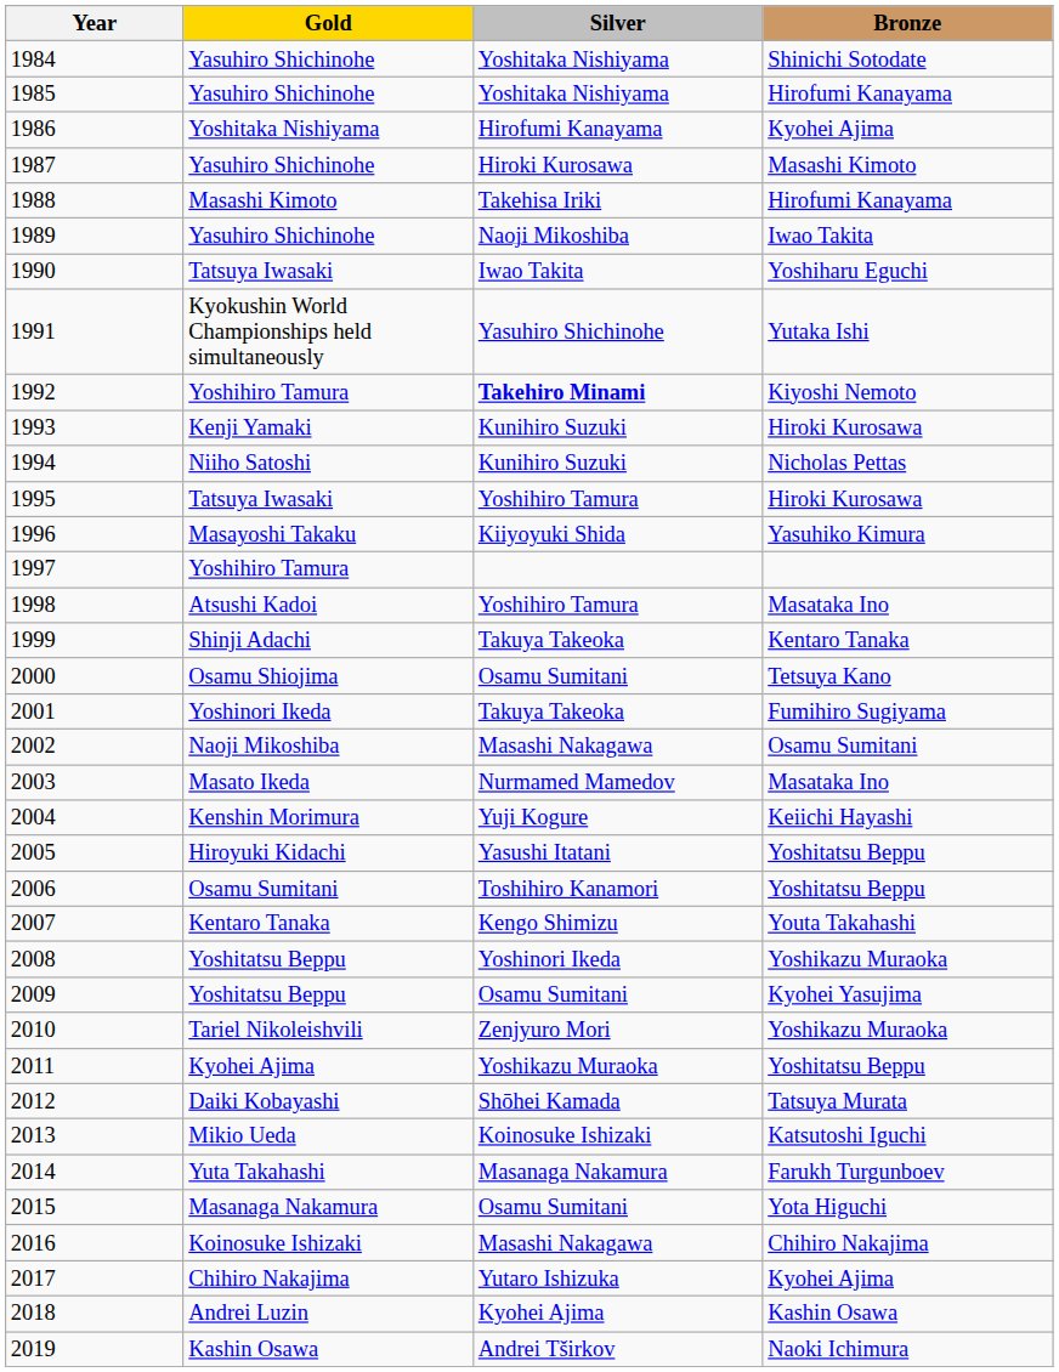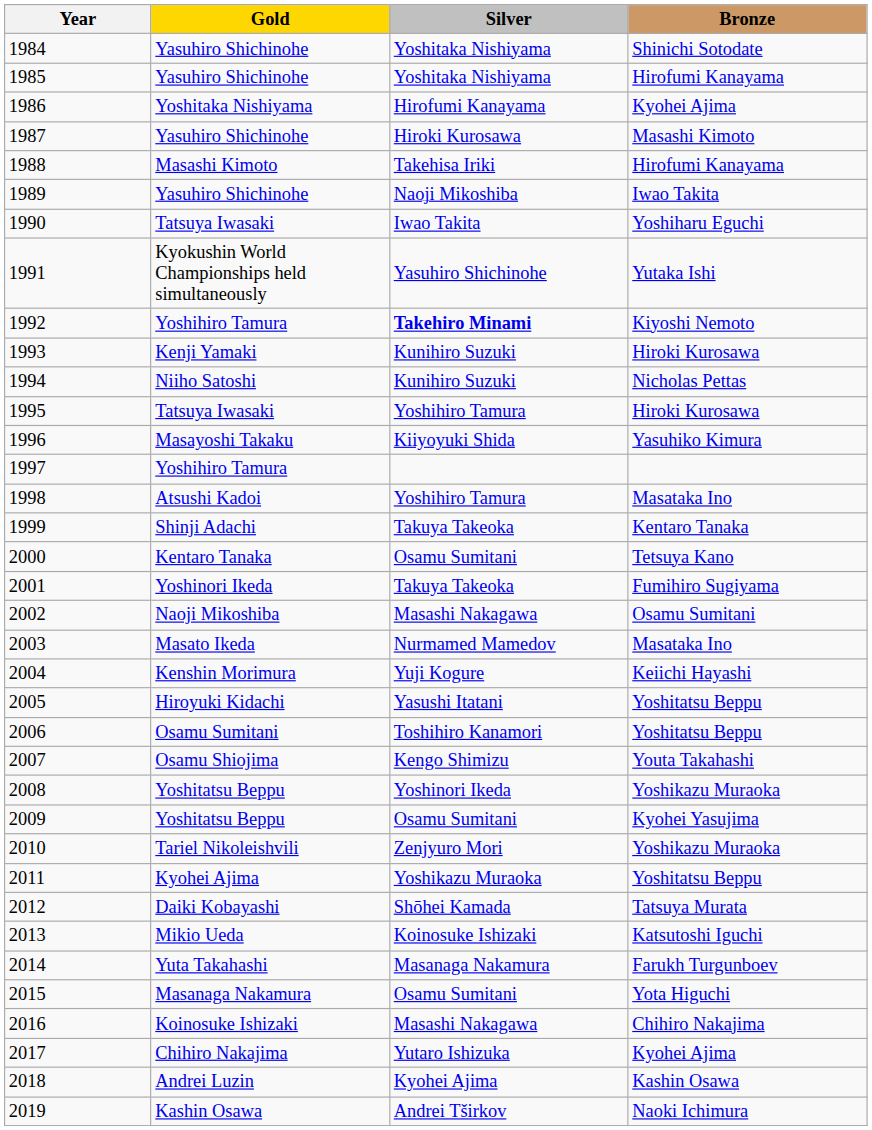 <table class="wikitable">
 <tr align=center>
 <th width="120">Year</th>
 <td width="200" bgcolor="gold"><strong>Gold</strong></td>
 <td width="200" bgcolor="silver"><strong>Silver</strong></td>
 <td width="200" bgcolor="CC9966"><strong>Bronze</strong></td>
 </tr>
 <tr>
 <td>1984</td>
 <td> <a href='#'>Yasuhiro Shichinohe</a></td>
 <td> <a href='#'>Yoshitaka Nishiyama</a></td>
 <td> <a href='#'>Shinichi Sotodate</a></td>
 </tr>
 <tr>
 <td>1985</td>
 <td> <a href='#'>Yasuhiro Shichinohe</a></td>
 <td> <a href='#'>Yoshitaka Nishiyama</a></td>
 <td> <a href='#'>Hirofumi Kanayama</a></td>
 </tr>
 <tr>
 <td>1986</td>
 <td> <a href='#'>Yoshitaka Nishiyama</a></td>
 <td> <a href='#'>Hirofumi Kanayama</a></td>
 <td> <a href='#'>Kyohei Ajima</a></td>
 </tr>
 <tr>
 <td>1987</td>
 <td> <a href='#'>Yasuhiro Shichinohe</a></td>
 <td> <a href='#'>Hiroki Kurosawa</a></td>
 <td> <a href='#'>Masashi Kimoto</a></td>
 </tr>
 <tr>
 <td>1988</td>
 <td> <a href='#'>Masashi Kimoto</a></td>
 <td> <a href='#'>Takehisa Iriki</a></td>
 <td> <a href='#'>Hirofumi Kanayama</a></td>
 </tr>
 <tr>
 <td>1989</td>
 <td> <a href='#'>Yasuhiro Shichinohe</a></td>
 <td> <a href='#'>Naoji Mikoshiba</a></td>
 <td> <a href='#'>Iwao Takita</a></td>
 </tr>
 <tr>
 <td>1990</td>
 <td> <a href='#'>Tatsuya Iwasaki</a></td>
 <td> <a href='#'>Iwao Takita</a></td>
 <td> <a href='#'>Yoshiharu Eguchi</a></td>
 </tr>
 <tr>
 <td>1991</td>
 <td>Kyokushin World Championships held simultaneously</td>
 <td> <a href='#'>Yasuhiro Shichinohe</a></td>
 <td> <a href='#'>Yutaka Ishi</a></td>
 </tr>
 <tr>
 <td>1992</td>
 <td> <a href='#'>Yoshihiro Tamura</a></td>
 <td><strong> <a href='#'>Takehiro Minami</a></strong></td>
 <td> <a href='#'>Kiyoshi Nemoto</a></td>
 </tr>
 <tr>
 <td>1993</td>
 <td> <a href='#'>Kenji Yamaki</a></td>
 <td> <a href='#'>Kunihiro Suzuki</a></td>
 <td> <a href='#'>Hiroki Kurosawa</a></td>
 </tr>
 <tr>
 <td>1994</td>
 <td> <a href='#'>Niiho Satoshi</a></td>
 <td> <a href='#'>Kunihiro Suzuki</a></td>
 <td> <a href='#'>Nicholas Pettas</a></td>
 </tr>
 <tr>
 <td>1995</td>
 <td> <a href='#'>Tatsuya Iwasaki</a></td>
 <td> <a href='#'>Yoshihiro Tamura</a></td>
 <td> <a href='#'>Hiroki Kurosawa</a></td>
 </tr>
 <tr>
 <td>1996</td>
 <td> <a href='#'>Masayoshi Takaku</a></td>
 <td> <a href='#'>Kiiyoyuki Shida</a></td>
 <td> <a href='#'>Yasuhiko Kimura</a></td>
 </tr>
 <tr>
 <td>1997</td>
 <td> <a href='#'>Yoshihiro Tamura</a></td>
 <td></td>
 </tr>
 <tr>
 <td>1998</td>
 <td> <a href='#'>Atsushi Kadoi</a></td>
 <td> <a href='#'>Yoshihiro Tamura</a></td>
 <td> <a href='#'>Masataka Ino</a></td>
 </tr>
 <tr>
 <td>1999</td>
 <td> <a href='#'>Shinji Adachi</a></td>
 <td> <a href='#'>Takuya Takeoka</a></td>
 <td> <a href='#'>Kentaro Tanaka</a></td>
 </tr>
 <tr>
 <td>2000</td>
-<td> <a href='#'>Osamu Shiojima</a></td>
+<td> <a href='#'>Kentaro Tanaka</a></td>
 <td> <a href='#'>Osamu Sumitani</a></td>
 <td> <a href='#'>Tetsuya Kano</a></td>
 </tr>
 <tr>
 <td>2001</td>
 <td> <a href='#'>Yoshinori Ikeda</a></td>
 <td> <a href='#'>Takuya Takeoka</a></td>
 <td> <a href='#'>Fumihiro Sugiyama</a></td>
 </tr>
 <tr>
 <td>2002</td>
 <td> <a href='#'>Naoji Mikoshiba</a></td>
 <td> <a href='#'>Masashi Nakagawa</a></td>
 <td> <a href='#'>Osamu Sumitani</a></td>
 </tr>
 <tr>
 <td>2003</td>
 <td> <a href='#'>Masato Ikeda</a></td>
 <td> <a href='#'>Nurmamed Mamedov</a></td>
 <td> <a href='#'>Masataka Ino</a></td>
 </tr>
 <tr>
 <td>2004</td>
 <td> <a href='#'>Kenshin Morimura</a></td>
 <td> <a href='#'>Yuji Kogure</a></td>
 <td> <a href='#'>Keiichi Hayashi</a></td>
 </tr>
 <tr>
 <td>2005</td>
 <td> <a href='#'>Hiroyuki Kidachi</a></td>
 <td> <a href='#'>Yasushi Itatani</a></td>
 <td> <a href='#'>Yoshitatsu Beppu</a></td>
 </tr>
 <tr>
 <td>2006</td>
 <td> <a href='#'>Osamu Sumitani</a></td>
 <td> <a href='#'>Toshihiro Kanamori</a></td>
 <td> <a href='#'>Yoshitatsu Beppu</a></td>
 </tr>
 <tr>
 <td>2007</td>
-<td> <a href='#'>Kentaro Tanaka</a></td>
+<td> <a href='#'>Osamu Shiojima</a></td>
 <td> <a href='#'>Kengo Shimizu</a></td>
 <td> <a href='#'>Youta Takahashi</a></td>
 </tr>
 <tr>
 <td>2008</td>
 <td> <a href='#'>Yoshitatsu Beppu</a></td>
 <td> <a href='#'>Yoshinori Ikeda</a></td>
 <td> <a href='#'>Yoshikazu Muraoka</a></td>
 </tr>
 <tr>
 <td>2009</td>
 <td> <a href='#'>Yoshitatsu Beppu</a></td>
 <td> <a href='#'>Osamu Sumitani</a></td>
 <td> <a href='#'>Kyohei Yasujima</a></td>
 </tr>
 <tr>
 <td>2010</td>
 <td> <a href='#'>Tariel Nikoleishvili</a></td>
 <td> <a href='#'>Zenjyuro Mori</a></td>
 <td> <a href='#'>Yoshikazu Muraoka</a></td>
 </tr>
 <tr>
 <td>2011</td>
 <td> <a href='#'>Kyohei Ajima</a></td>
 <td> <a href='#'>Yoshikazu Muraoka</a></td>
 <td> <a href='#'>Yoshitatsu Beppu</a></td>
 </tr>
 <tr>
 <td>2012</td>
 <td> <a href='#'>Daiki Kobayashi</a></td>
 <td> <a href='#'>Shōhei Kamada</a></td>
 <td> <a href='#'>Tatsuya Murata</a></td>
 </tr>
 <tr>
 <td>2013</td>
 <td> <a href='#'>Mikio Ueda</a></td>
 <td> <a href='#'>Koinosuke Ishizaki</a></td>
 <td> <a href='#'>Katsutoshi Iguchi</a></td>
 </tr>
 <tr>
 <td>2014</td>
 <td> <a href='#'>Yuta Takahashi</a></td>
 <td> <a href='#'>Masanaga Nakamura</a></td>
 <td> <a href='#'>Farukh Turgunboev</a></td>
 </tr>
 <tr>
 <td>2015</td>
 <td> <a href='#'>Masanaga Nakamura</a></td>
 <td> <a href='#'>Osamu Sumitani</a></td>
 <td> <a href='#'>Yota Higuchi</a></td>
 </tr>
 <tr>
 <td>2016</td>
 <td> <a href='#'>Koinosuke Ishizaki</a></td>
 <td> <a href='#'>Masashi Nakagawa</a></td>
 <td> <a href='#'>Chihiro Nakajima</a></td>
 </tr>
 <tr>
 <td>2017</td>
 <td> <a href='#'>Chihiro Nakajima</a></td>
 <td> <a href='#'>Yutaro Ishizuka</a></td>
 <td> <a href='#'>Kyohei Ajima</a></td>
 </tr>
 <tr>
 <td>2018</td>
 <td> <a href='#'>Andrei Luzin</a></td>
 <td> <a href='#'>Kyohei Ajima</a></td>
 <td> <a href='#'>Kashin Osawa</a></td>
 </tr>
 <tr>
 <td>2019</td>
 <td> <a href='#'>Kashin Osawa</a></td>
 <td> <a href='#'>Andrei Tširkov</a></td>
 <td> <a href='#'>Naoki Ichimura</a></td>
 </tr>
 <tr>
 </tr>
 </table>
